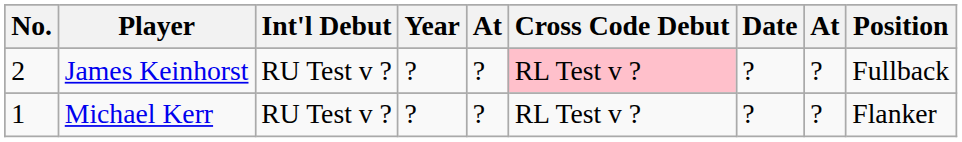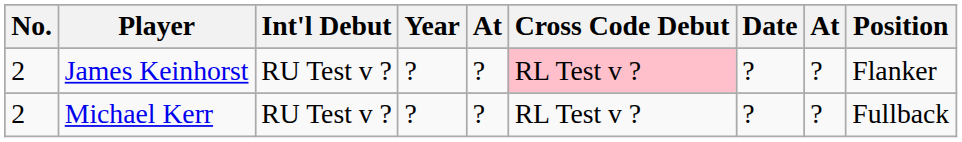 <table class="wikitable" align="center">
 <tr>
 <th>No.</th>
 <th>Player</th>
 <th>Int'l Debut</th>
 <th>Year</th>
 <th>At</th>
 <th>Cross Code Debut</th>
 <th>Date</th>
 <th>At</th>
 <th>Position</th>
 </tr>
 <tr>
 <td>2</td>
 <td><a href='#'>James Keinhorst</a></td>
 <td>RU Test v ?</td>
 <td>?</td>
 <td>?</td>
 <td style="background: pink;">RL Test v ?</td>
 <td>?</td>
 <td>?</td>
-<td>Fullback</td>
+<td>Flanker</td>
 </tr>
 <tr>
-<td>1</td>
+<td>2</td>
 <td><a href='#'>Michael Kerr</a></td>
 <td>RU Test v ?</td>
 <td>?</td>
 <td>?</td>
 <td>RL Test v ?</td>
 <td>?</td>
 <td>?</td>
-<td>Flanker</td>
+<td>Fullback</td>
 </tr>
 </table>
